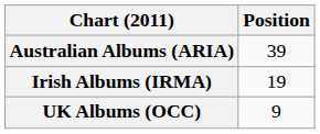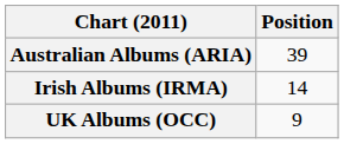 <table class="wikitable sortable plainrowheaders" style="text-align:center">
 <tr>
 <th scope="col">Chart (2011)</th>
 <th scope="col">Position</th>
 </tr>
 <tr>
 <th scope="row">Australian Albums (ARIA)</th>
 <td>39</td>
 </tr>
 <tr>
 <th scope="row">Irish Albums (IRMA)</th>
-<td>19</td>
+<td>14</td>
 </tr>
 <tr>
 <th scope="row">UK Albums (OCC)</th>
 <td>9</td>
 </tr>
 </table>
